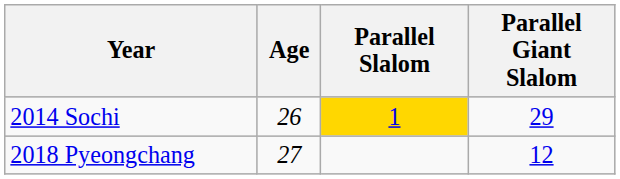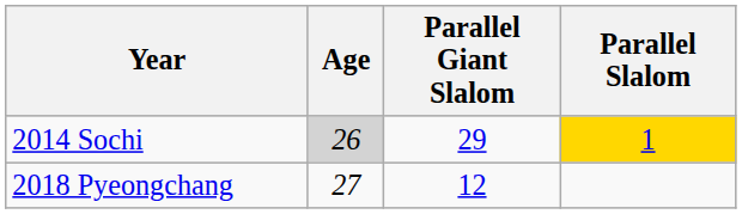 <table class=wikitable style="text-align:center">
 <tr>
 <th style="width:160px;">Year</th>
 <th> Age </th>
+<th style="width:90px;">Parallel<br>Giant Slalom</th>
 <th style="width:90px;">Parallel<br> Slalom </th>
-<th style="width:90px;">Parallel<br>Giant Slalom</th>
 </tr>
 <tr>
 <td align=left> <a href='#'>2014 Sochi</a></td>
-<td><em>26</em></td>
+<td style="background: lightgrey;"><em>26</em></td>
+<td><a href='#'>29</a></td>
 <td bgcolor="gold"><a href='#'>1</a></td>
-<td><a href='#'>29</a></td>
 </tr>
 <tr>
 <td align=left> <a href='#'>2018 Pyeongchang</a></td>
 <td><em>27</em></td>
+<td><a href='#'>12</a></td>
 <td></td>
-<td><a href='#'>12</a></td>
 </tr>
 </table>
